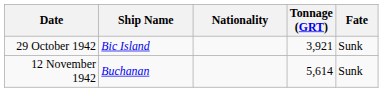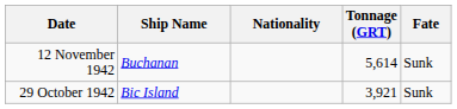 <table class="wikitable sortable">
 <tr>
 <th width="120px">Date</th>
 <th width="120px">Ship Name</th>
 <th width="120px">Nationality</th>
 <th width="25px">Tonnage (<a href='#'>GRT</a>)</th>
 <th width="50px">Fate</th>
 </tr>
 <tr>
+<td align="right">12 November 1942</td>
+<td align="left"><a href='#'><em>Buchanan</em></a></td>
+<td align="left"></td>
+<td align="right">5,614</td>
+<td align="left">Sunk</td>
+</tr>
+<tr>
 <td align="right">29 October 1942</td>
 <td align="left"><a href='#'><em>Bic Island</em></a></td>
 <td align="left"></td>
 <td align="right">3,921</td>
 <td align="left">Sunk</td>
 </tr>
-<tr>
-<td align="right">12 November 1942</td>
-<td align="left"><a href='#'><em>Buchanan</em></a></td>
-<td align="left"></td>
-<td align="right">5,614</td>
-<td align="left">Sunk</td>
-</tr>
 </table>
